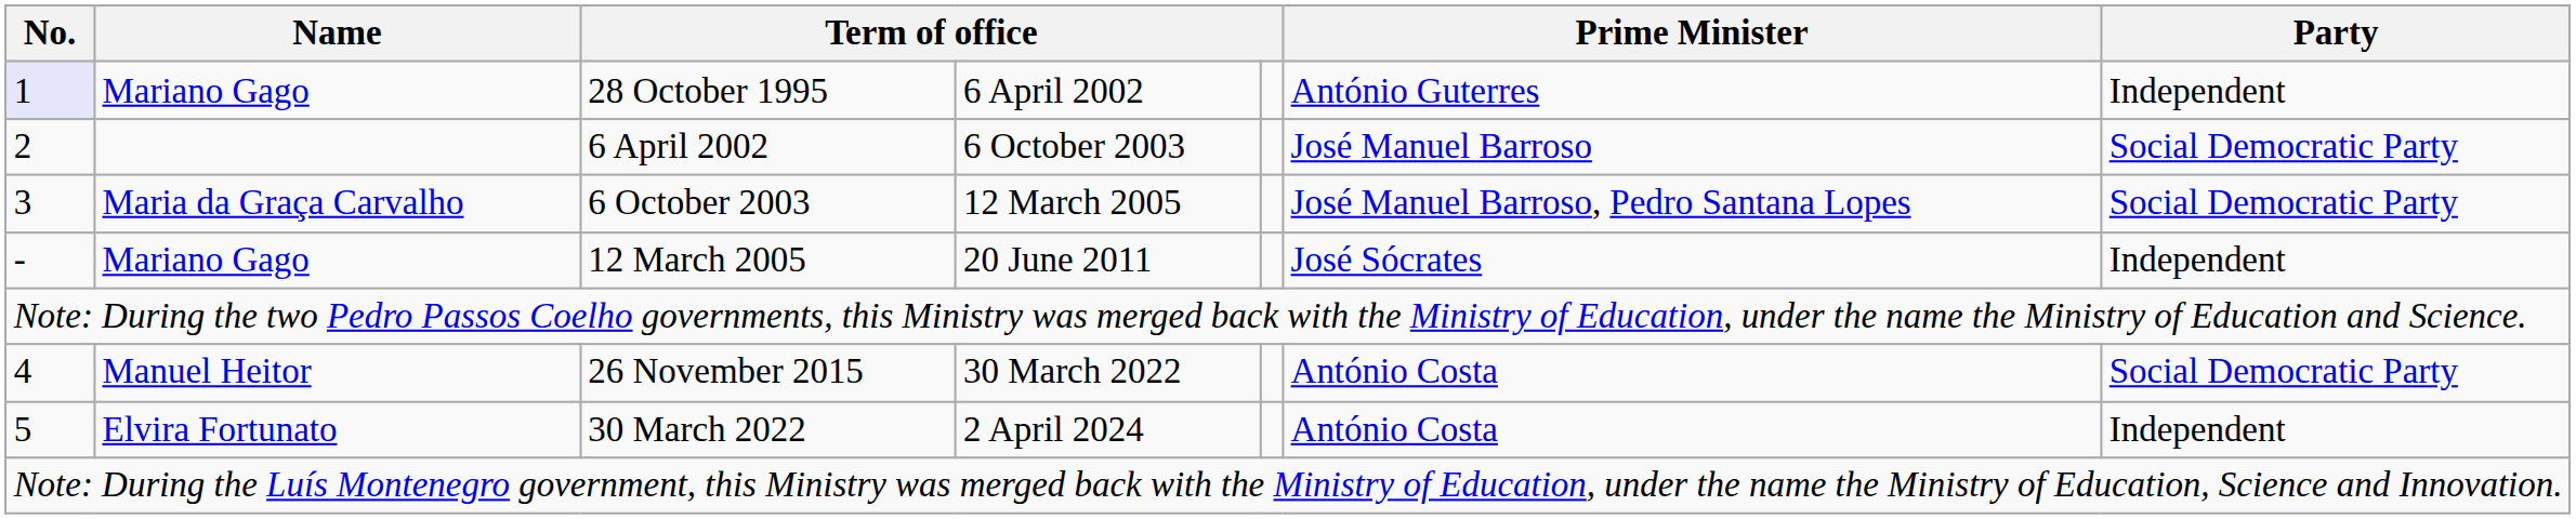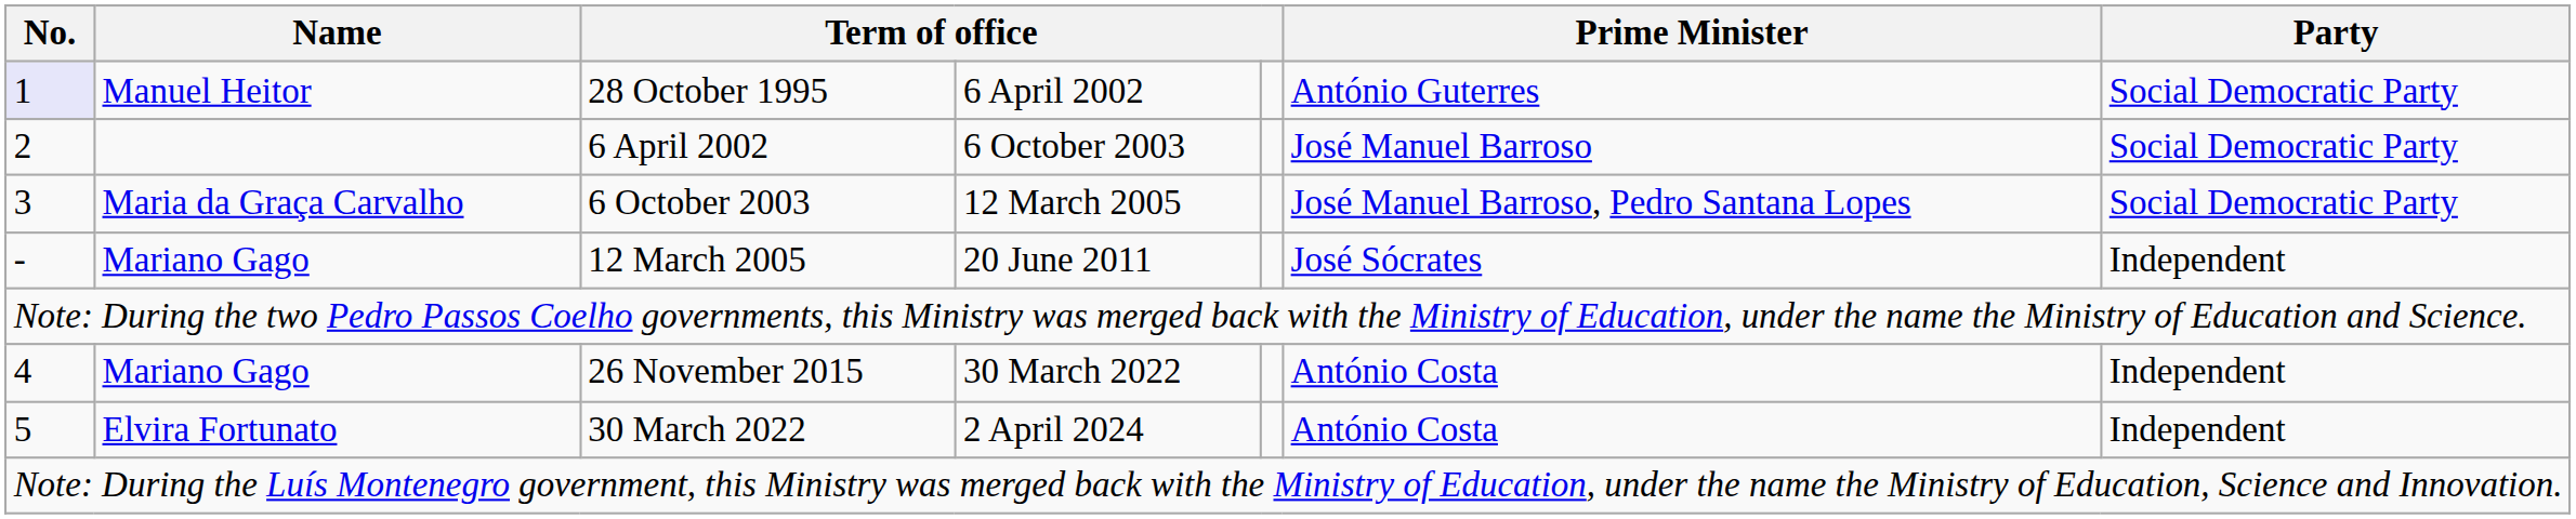 <table class="wikitable">
 <tr>
 <th>No.</th>
 <th>Name</th>
 <th colspan="3">Term of office</th>
 <th>Prime Minister</th>
 <th>Party</th>
 </tr>
 <tr>
 <td style="background: lavender;">1</td>
-<td><a href='#'>Mariano Gago</a></td>
+<td><a href='#'>Manuel Heitor</a></td>
 <td>28 October 1995</td>
 <td>6 April 2002</td>
 <td></td>
 <td><a href='#'>António Guterres</a></td>
-<td>Independent</td>
+<td><a href='#'>Social Democratic Party</a></td>
 </tr>
 <tr>
 <td>2</td>
 <td></td>
 <td>6 April 2002</td>
 <td>6 October 2003</td>
 <td></td>
 <td><a href='#'>José Manuel Barroso</a></td>
 <td><a href='#'>Social Democratic Party</a></td>
 </tr>
 <tr>
 <td>3</td>
 <td><a href='#'>Maria da Graça Carvalho</a></td>
 <td>6 October 2003</td>
 <td>12 March 2005</td>
 <td></td>
 <td><a href='#'>José Manuel Barroso</a>, <a href='#'>Pedro Santana Lopes</a></td>
 <td><a href='#'>Social Democratic Party</a></td>
 </tr>
 <tr>
 <td>-</td>
 <td><a href='#'>Mariano Gago</a></td>
 <td>12 March 2005</td>
 <td>20 June 2011</td>
 <td></td>
 <td><a href='#'>José Sócrates</a></td>
 <td>Independent</td>
 </tr>
 <tr>
 <td colspan="7"><em>Note: During the two <a href='#'>Pedro Passos Coelho</a> governments, this Ministry was merged back with the <a href='#'>Ministry of Education</a>, under the name the Ministry of Education and Science.</em></td>
 </tr>
 <tr>
 <td>4</td>
-<td><a href='#'>Manuel Heitor</a></td>
+<td><a href='#'>Mariano Gago</a></td>
 <td>26 November 2015</td>
 <td>30 March 2022</td>
 <td></td>
 <td><a href='#'>António Costa</a></td>
-<td><a href='#'>Social Democratic Party</a></td>
+<td>Independent</td>
 </tr>
 <tr>
 <td>5</td>
 <td><a href='#'>Elvira Fortunato</a></td>
 <td>30 March 2022</td>
 <td>2 April 2024</td>
 <td></td>
 <td><a href='#'>António Costa</a></td>
 <td>Independent</td>
 </tr>
 <tr>
 <td colspan="7"><em>Note: During the <a href='#'>Luís Montenegro</a> government, this Ministry was merged back with the <a href='#'>Ministry of Education</a>, under the name the Ministry of Education, Science and Innovation.</em></td>
 </tr>
 </table>
